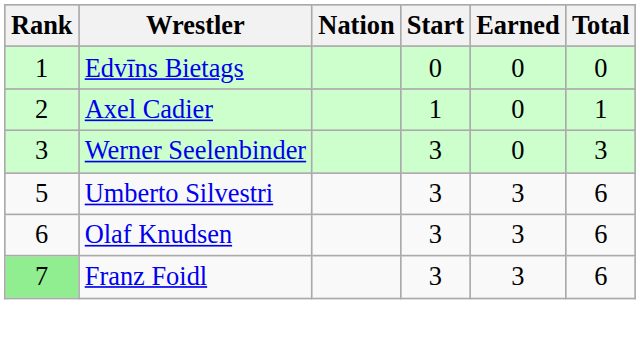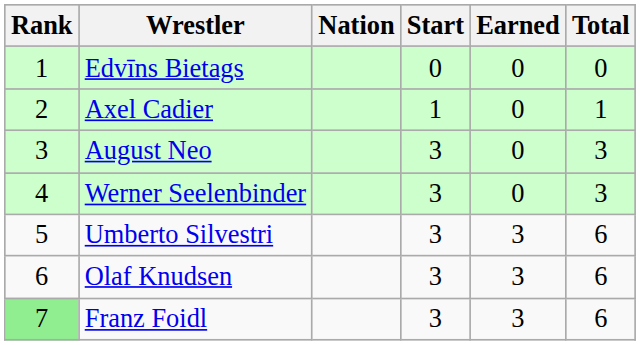 <table class="wikitable sortable" style="text-align:center;">
 <tr>
 <th>Rank</th>
 <th>Wrestler</th>
 <th>Nation</th>
 <th>Start</th>
 <th>Earned</th>
 <th>Total</th>
 </tr>
 <tr style="background:#cfc;">
 <td>1</td>
 <td align=left><a href='#'>Edvīns Bietags</a></td>
 <td align=left></td>
 <td>0</td>
 <td>0</td>
 <td>0</td>
 </tr>
 <tr style="background:#cfc;">
 <td>2</td>
 <td align=left><a href='#'>Axel Cadier</a></td>
 <td align=left></td>
 <td>1</td>
 <td>0</td>
 <td>1</td>
 </tr>
 <tr style="background:#cfc;">
 <td>3</td>
+<td align=left><a href='#'>August Neo</a></td>
+<td align=left></td>
+<td>3</td>
+<td>0</td>
+<td>3</td>
+</tr>
+<tr style="background:#cfc;">
+<td>4</td>
 <td align=left><a href='#'>Werner Seelenbinder</a></td>
 <td align=left></td>
 <td>3</td>
 <td>0</td>
 <td>3</td>
 </tr>
 <tr>
 <td>5</td>
 <td align=left><a href='#'>Umberto Silvestri</a></td>
 <td align=left></td>
 <td>3</td>
 <td>3</td>
 <td>6</td>
 </tr>
 <tr>
 <td>6</td>
 <td align=left><a href='#'>Olaf Knudsen</a></td>
 <td align=left></td>
 <td>3</td>
 <td>3</td>
 <td>6</td>
 </tr>
 <tr>
 <td style="background: lightgreen;">7</td>
 <td align=left><a href='#'>Franz Foidl</a></td>
 <td align=left></td>
 <td>3</td>
 <td>3</td>
 <td>6</td>
 </tr>
 </table>
